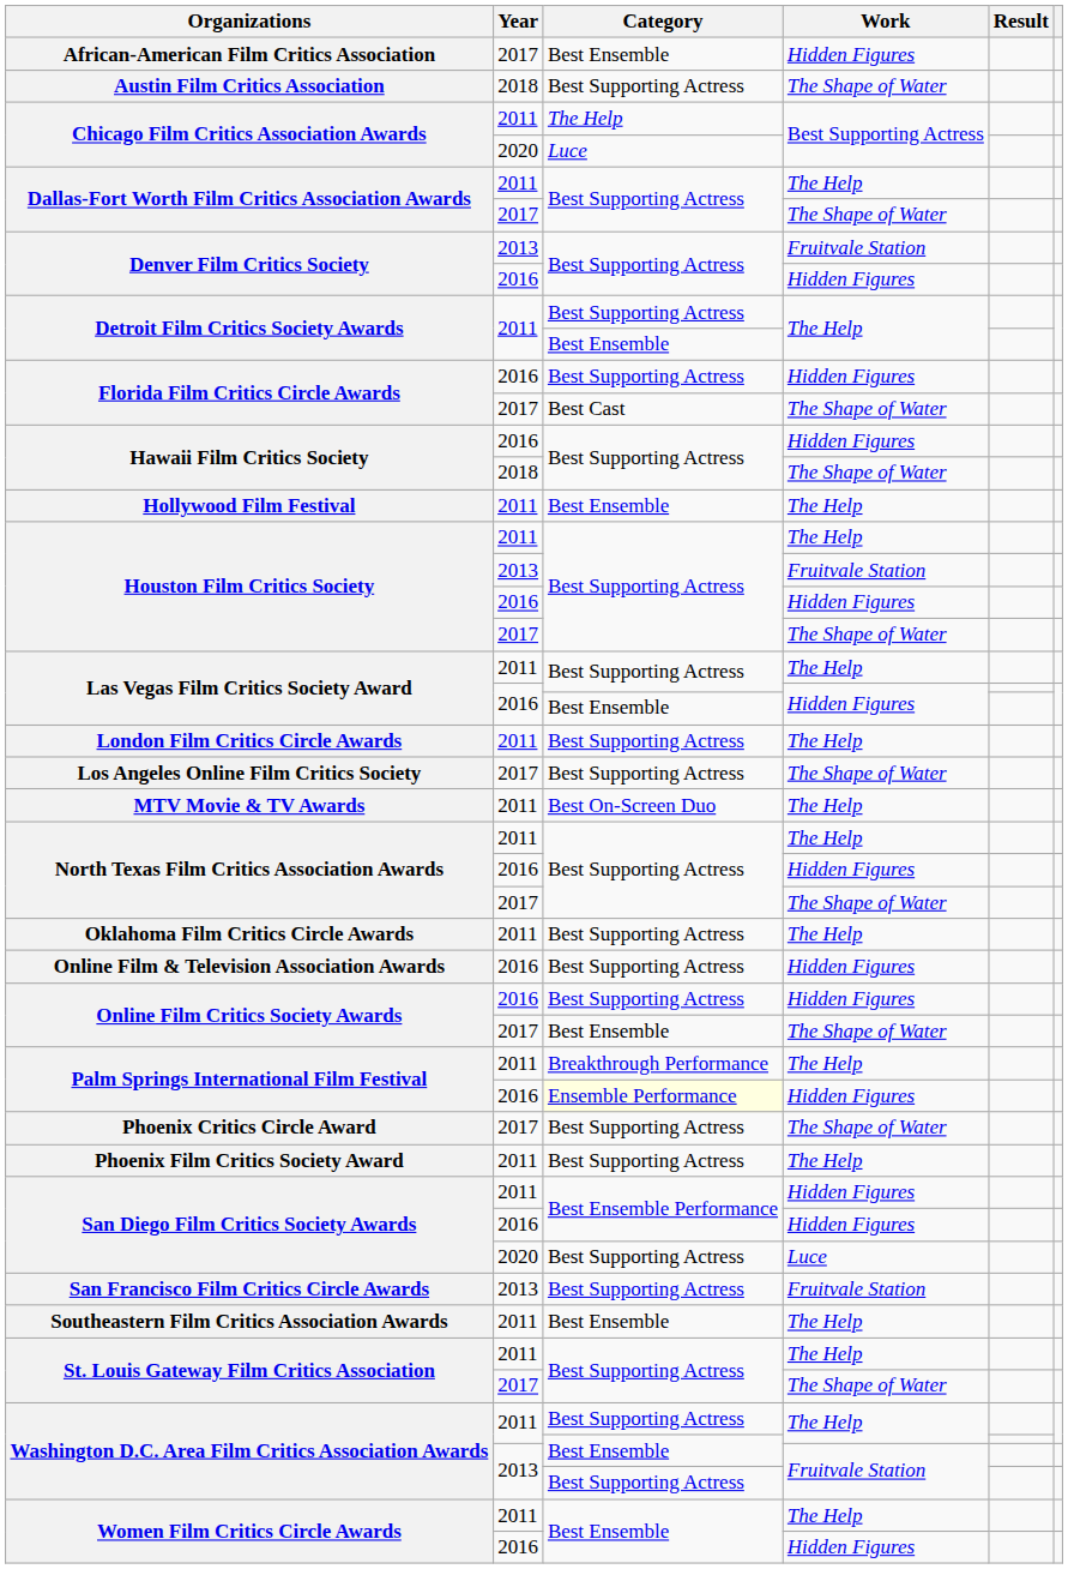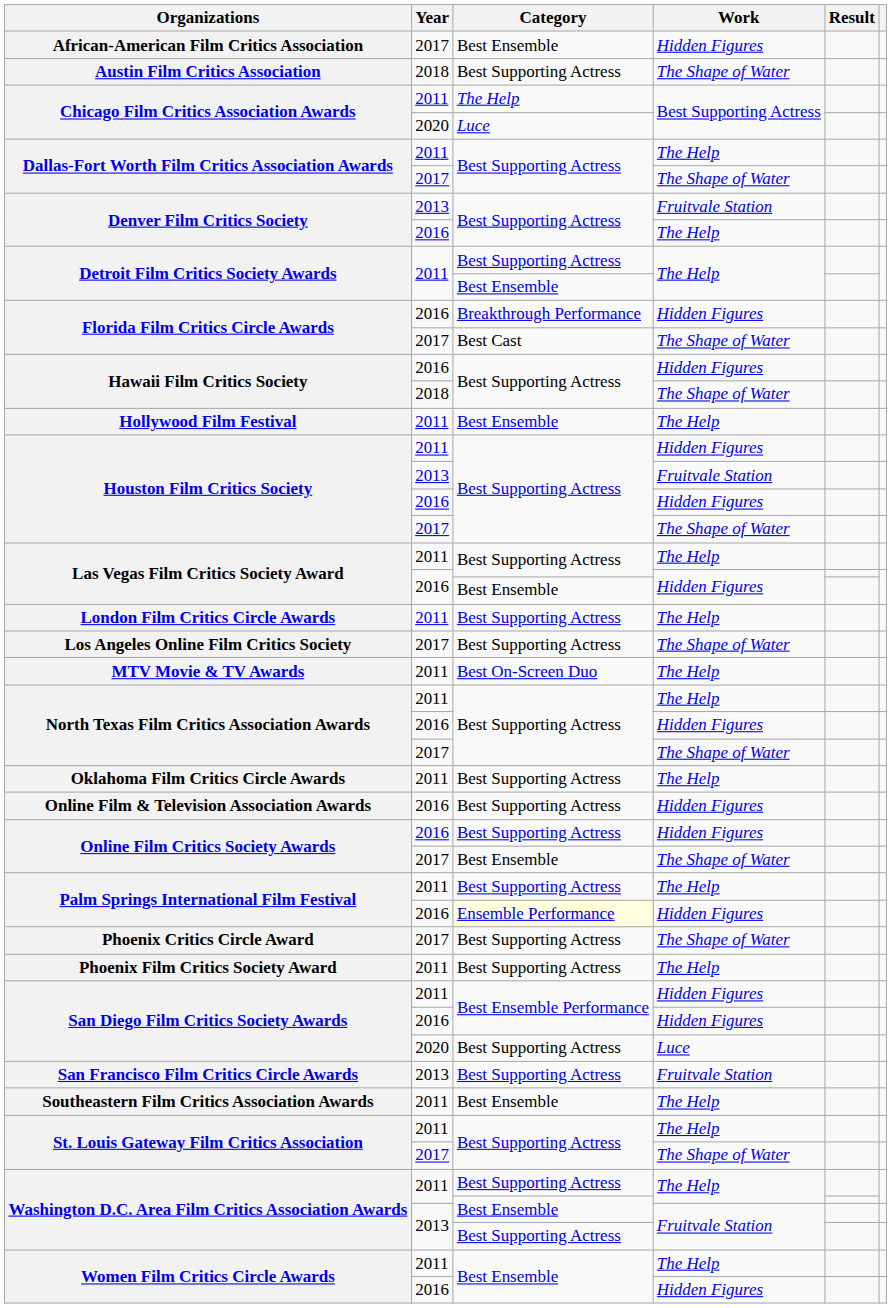 <table class= "wikitable plainrowheaders sortable">
 <tr>
 <th>Organizations</th>
 <th scope="col">Year</th>
 <th scope="col">Category</th>
 <th scope="col">Work</th>
 <th scope="col">Result</th>
 <th scope="col" class="unsortable"></th>
 </tr>
 <tr>
 <th scope="row" rowspan="1">African-American Film Critics Association</th>
 <td>2017</td>
 <td>Best Ensemble</td>
 <td><em><a href='#'>Hidden Figures</a></em></td>
 <td></td>
 <td style="text-align:center;"></td>
 </tr>
 <tr>
 <th scope="row" rowspan="1"><a href='#'>Austin Film Critics Association</a></th>
 <td>2018</td>
 <td>Best Supporting Actress</td>
 <td><em><a href='#'>The Shape of Water</a></em></td>
 <td></td>
 <td style="text-align:center;"></td>
 </tr>
 <tr>
 <th scope="row" rowspan="2"><a href='#'>Chicago Film Critics Association Awards</a></th>
 <td><a href='#'>2011</a></td>
 <td><em><a href='#'>The Help</a></em></td>
 <td rowspan="2"><a href='#'>Best Supporting Actress</a></td>
 <td></td>
 <td style="text-align:center;"></td>
 </tr>
 <tr>
 <td>2020</td>
 <td><em><a href='#'>Luce</a></em></td>
 <td></td>
 <td style="text-align:center;"></td>
 </tr>
 <tr>
 <th scope="row" rowspan="2"><a href='#'>Dallas-Fort Worth Film Critics Association Awards</a></th>
 <td><a href='#'>2011</a></td>
 <td rowspan="2"><a href='#'>Best Supporting Actress</a></td>
 <td><em><a href='#'>The Help</a></em></td>
 <td></td>
 <td style="text-align:center;"></td>
 </tr>
 <tr>
 <td><a href='#'>2017</a></td>
 <td><em><a href='#'>The Shape of Water</a></em></td>
 <td></td>
 <td style="text-align:center;"></td>
 </tr>
 <tr>
 <th scope="row" rowspan="2"><a href='#'>Denver Film Critics Society</a></th>
 <td><a href='#'>2013</a></td>
 <td rowspan="2"><a href='#'>Best Supporting Actress</a></td>
 <td><em><a href='#'>Fruitvale Station</a></em></td>
 <td></td>
 <td style="text-align:center;"></td>
 </tr>
 <tr>
 <td><a href='#'>2016</a></td>
-<td><em><a href='#'>Hidden Figures</a></em></td>
+<td><em><a href='#'>The Help</a></em></td>
 <td></td>
 <td style="text-align:center;"></td>
 </tr>
 <tr>
 <th scope="row" rowspan="2"><a href='#'>Detroit Film Critics Society Awards</a></th>
 <td rowspan="2"><a href='#'>2011</a></td>
 <td><a href='#'>Best Supporting Actress</a></td>
 <td rowspan="2"><em><a href='#'>The Help</a></em></td>
 <td></td>
 <td style="text-align:center;" rowspan="2"></td>
 </tr>
 <tr>
 <td><a href='#'>Best Ensemble</a></td>
 <td></td>
 </tr>
 <tr>
 <th scope="row" rowspan="2"><a href='#'>Florida Film Critics Circle Awards</a></th>
 <td>2016</td>
-<td><a href='#'>Best Supporting Actress</a></td>
+<td><a href='#'>Breakthrough Performance</a></td>
 <td><em><a href='#'>Hidden Figures</a></em></td>
 <td></td>
 <td style="text-align:center;"></td>
 </tr>
 <tr>
 <td>2017</td>
 <td>Best Cast</td>
 <td><em><a href='#'>The Shape of Water</a></em></td>
 <td></td>
 <td style="text-align:center;"></td>
 </tr>
 <tr>
 <th scope="row" rowspan="2">Hawaii Film Critics Society</th>
 <td>2016</td>
 <td rowspan="2">Best Supporting Actress</td>
 <td><em><a href='#'>Hidden Figures</a></em></td>
 <td></td>
 <td style="text-align:center;"></td>
 </tr>
 <tr>
 <td>2018</td>
 <td><em><a href='#'>The Shape of Water</a></em></td>
 <td></td>
 <td style="text-align:center;"></td>
 </tr>
 <tr>
 <th scope="row" rowspan="1"><a href='#'>Hollywood Film Festival</a></th>
 <td><a href='#'>2011</a></td>
 <td><a href='#'>Best Ensemble</a></td>
 <td><em><a href='#'>The Help</a></em></td>
 <td></td>
 <td style="text-align:center;"></td>
 </tr>
 <tr>
 <th scope="row" rowspan="4"><a href='#'>Houston Film Critics Society</a></th>
 <td><a href='#'>2011</a></td>
 <td rowspan="4"><a href='#'>Best Supporting Actress</a></td>
-<td><em><a href='#'>The Help</a></em></td>
+<td><em><a href='#'>Hidden Figures</a></em></td>
 <td></td>
 <td style="text-align:center;"></td>
 </tr>
 <tr>
 <td style="text-align:center;"><a href='#'>2013</a></td>
 <td><em><a href='#'>Fruitvale Station</a></em></td>
 <td></td>
 <td style="text-align:center;"></td>
 </tr>
 <tr>
 <td><a href='#'>2016</a></td>
 <td><em><a href='#'>Hidden Figures</a></em></td>
 <td></td>
 <td style="text-align:center;"></td>
 </tr>
 <tr>
 <td><a href='#'>2017</a></td>
 <td><em><a href='#'>The Shape of Water</a></em></td>
 <td></td>
 <td style="text-align:center;"></td>
 </tr>
 <tr>
 <th scope="row" rowspan="3">Las Vegas Film Critics Society Award</th>
 <td>2011</td>
 <td rowspan="2">Best Supporting Actress</td>
 <td><em><a href='#'>The Help</a></em></td>
 <td></td>
 <td style="text-align:center;"></td>
 </tr>
 <tr>
 <td rowspan="2">2016</td>
 <td rowspan="2"><em><a href='#'>Hidden Figures</a></em></td>
 <td></td>
 <td rowspan="2" style="text-align:center;"></td>
 </tr>
 <tr>
 <td>Best Ensemble</td>
 <td></td>
 </tr>
 <tr>
 <th scope="row" rowspan="1"><a href='#'>London Film Critics Circle Awards</a></th>
 <td><a href='#'>2011</a></td>
 <td><a href='#'>Best Supporting Actress</a></td>
 <td><em><a href='#'>The Help</a></em></td>
 <td></td>
 <td style="text-align:center;"></td>
 </tr>
 <tr>
 <th scope="row" rowspan="1">Los Angeles Online Film Critics Society</th>
 <td>2017</td>
 <td>Best Supporting Actress</td>
 <td><em><a href='#'>The Shape of Water</a></em></td>
 <td></td>
 <td style="text-align:center;"></td>
 </tr>
 <tr>
 <th scope="row" rowspan="1"><a href='#'>MTV Movie & TV Awards</a></th>
 <td>2011</td>
 <td><a href='#'>Best On-Screen Duo</a></td>
 <td><em><a href='#'>The Help</a></em></td>
 <td></td>
 <td style="text-align:center;"></td>
 </tr>
 <tr>
 <th scope="row" rowspan="3">North Texas Film Critics Association Awards</th>
 <td>2011</td>
 <td rowspan="3">Best Supporting Actress</td>
 <td><em><a href='#'>The Help</a></em></td>
 <td></td>
 <td style="text-align:center;"></td>
 </tr>
 <tr>
 <td>2016</td>
 <td><em><a href='#'>Hidden Figures</a></em></td>
 <td></td>
 <td style="text-align:center;"></td>
 </tr>
 <tr>
 <td>2017</td>
 <td><em><a href='#'>The Shape of Water</a></em></td>
 <td></td>
 <td style="text-align:center;"></td>
 </tr>
 <tr>
 <th scope="row" rowspan="1">Oklahoma Film Critics Circle Awards</th>
 <td>2011</td>
 <td>Best Supporting Actress</td>
 <td><em><a href='#'>The Help</a></em></td>
 <td></td>
 <td style="text-align:center;"></td>
 </tr>
 <tr>
 <th scope="row" rowspan="1">Online Film & Television Association Awards</th>
 <td>2016</td>
 <td>Best Supporting Actress</td>
 <td><em><a href='#'>Hidden Figures</a></em></td>
 <td></td>
 <td style="text-align:center;"></td>
 </tr>
 <tr>
 <th scope="row" rowspan="2"><a href='#'>Online Film Critics Society Awards</a></th>
 <td><a href='#'>2016</a></td>
 <td><a href='#'>Best Supporting Actress</a></td>
 <td><em><a href='#'>Hidden Figures</a></em></td>
 <td></td>
 <td style="text-align:center;"></td>
 </tr>
 <tr>
 <td>2017</td>
 <td>Best Ensemble</td>
 <td><em><a href='#'>The Shape of Water</a></em></td>
 <td></td>
 <td style="text-align:center;"></td>
 </tr>
 <tr>
 <th scope="row" rowspan="2"><a href='#'>Palm Springs International Film Festival</a></th>
 <td>2011</td>
-<td><a href='#'>Breakthrough Performance</a></td>
+<td><a href='#'>Best Supporting Actress</a></td>
 <td><em><a href='#'>The Help</a></em></td>
 <td></td>
 <td style="text-align:center;"></td>
 </tr>
 <tr>
 <td>2016</td>
 <td style="background: lightyellow;"><a href='#'>Ensemble Performance</a></td>
 <td><em><a href='#'>Hidden Figures</a></em></td>
 <td></td>
 <td style="text-align:center;"></td>
 </tr>
 <tr>
 <th scope="row" rowspan="1">Phoenix Critics Circle Award</th>
 <td>2017</td>
 <td>Best Supporting Actress</td>
 <td><em><a href='#'>The Shape of Water</a></em></td>
 <td></td>
 <td style="text-align:center;"></td>
 </tr>
 <tr>
 <th scope="row" rowspan="1">Phoenix Film Critics Society Award</th>
 <td>2011</td>
 <td>Best Supporting Actress</td>
 <td><em><a href='#'>The Help</a></em></td>
 <td></td>
 <td style="text-align:center;"></td>
 </tr>
 <tr>
 <th scope="row" rowspan="3"><a href='#'>San Diego Film Critics Society Awards</a></th>
 <td>2011</td>
 <td rowspan="2"><a href='#'>Best Ensemble Performance</a></td>
 <td><em><a href='#'>Hidden Figures</a></em></td>
 <td></td>
 <td style="text-align:center;"></td>
 </tr>
 <tr>
 <td>2016</td>
 <td><em><a href='#'>Hidden Figures</a></em></td>
 <td></td>
 <td style="text-align:center;"></td>
 </tr>
 <tr>
 <td>2020</td>
 <td>Best Supporting Actress</td>
 <td><em><a href='#'>Luce</a></em></td>
 <td></td>
 <td style="text-align:center;"></td>
 </tr>
 <tr>
 <th scope="row" rowspan="1"><a href='#'>San Francisco Film Critics Circle Awards</a></th>
 <td>2013</td>
 <td><a href='#'>Best Supporting Actress</a></td>
 <td><em><a href='#'>Fruitvale Station</a></em></td>
 <td></td>
 <td style="text-align:center;"></td>
 </tr>
 <tr>
 <th scope="row" rowspan="1">Southeastern Film Critics Association Awards</th>
 <td>2011</td>
 <td>Best Ensemble</td>
 <td><em><a href='#'>The Help</a></em></td>
 <td></td>
 <td style="text-align:center;"></td>
 </tr>
 <tr>
 <th scope="row" rowspan="2"><a href='#'>St. Louis Gateway Film Critics Association</a></th>
 <td>2011</td>
 <td rowspan="2"><a href='#'>Best Supporting Actress</a></td>
 <td><em><a href='#'>The Help</a></em></td>
 <td></td>
 <td style="text-align:center;"></td>
 </tr>
 <tr>
 <td><a href='#'>2017</a></td>
 <td><em><a href='#'>The Shape of Water</a></em></td>
 <td></td>
 <td style="text-align:center;"></td>
 </tr>
 <tr>
 <th scope="row" rowspan="4"><a href='#'>Washington D.C. Area Film Critics Association Awards</a></th>
 <td rowspan="2">2011</td>
 <td><a href='#'>Best Supporting Actress</a></td>
 <td rowspan="2"><em><a href='#'>The Help</a></em></td>
 <td></td>
 <td style="text-align:center;" rowspan="2"></td>
 </tr>
 <tr>
 <td rowspan="2"><a href='#'>Best Ensemble</a></td>
 <td></td>
 </tr>
 <tr>
 <td rowspan="2">2013</td>
 <td rowspan="2"><em><a href='#'>Fruitvale Station</a></em></td>
 <td></td>
 <td style="text-align:center;"></td>
 </tr>
 <tr>
 <td><a href='#'>Best Supporting Actress</a></td>
 <td></td>
 <td style="text-align:center;"></td>
 </tr>
 <tr>
 <th scope="row" rowspan="2"><a href='#'>Women Film Critics Circle Awards</a></th>
 <td>2011</td>
 <td rowspan="2"><a href='#'>Best Ensemble</a></td>
 <td><em><a href='#'>The Help</a></em></td>
 <td></td>
 <td style="text-align:center;"></td>
 </tr>
 <tr>
 <td>2016</td>
 <td><em><a href='#'>Hidden Figures</a></em></td>
 <td></td>
 <td style="text-align:center;"></td>
 </tr>
 </table>
